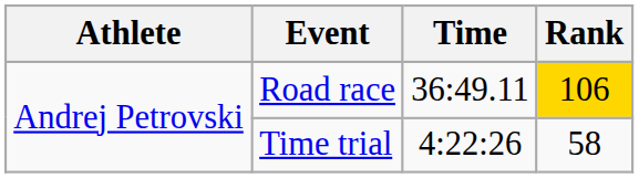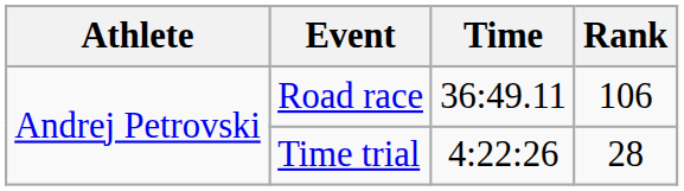 <table class="wikitable" style="text-align:center; font-size:90%">
 <tr>
 <th>Athlete</th>
 <th>Event</th>
 <th>Time</th>
 <th>Rank</th>
 </tr>
 <tr>
 <td align=left rowspan=2><a href='#'>Andrej Petrovski</a></td>
 <td align=left><a href='#'>Road race</a></td>
 <td>36:49.11</td>
-<td style="background: gold;">106</td>
+<td>106</td>
 </tr>
 <tr>
 <td align=left><a href='#'>Time trial</a></td>
 <td>4:22:26</td>
-<td>58</td>
+<td>28</td>
 </tr>
 </table>
